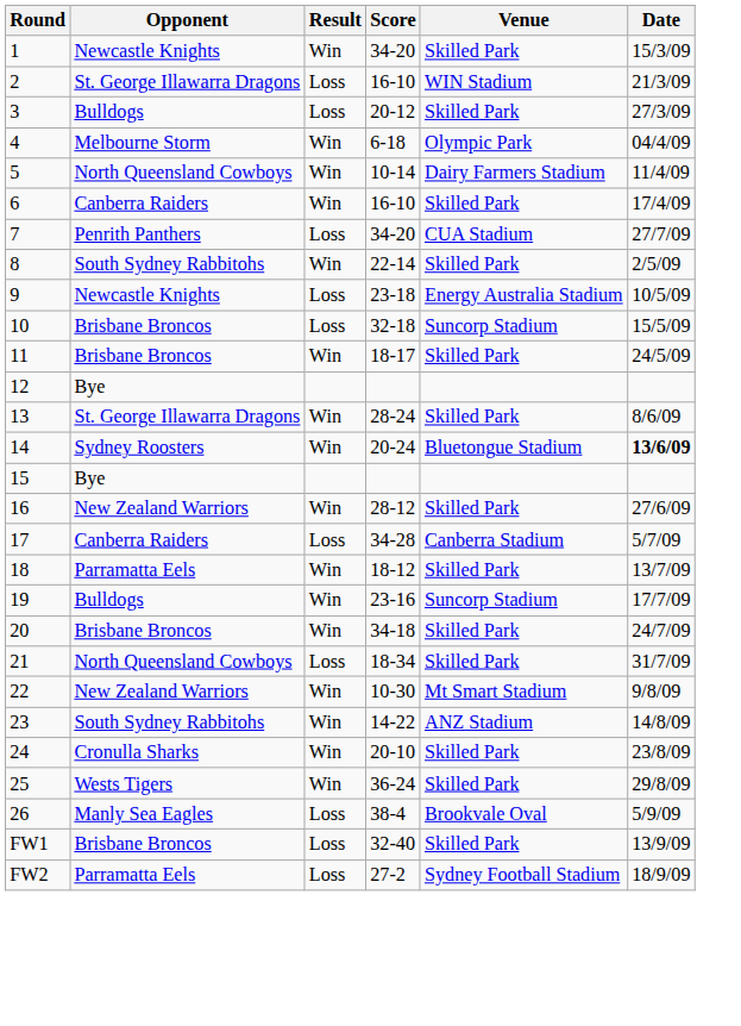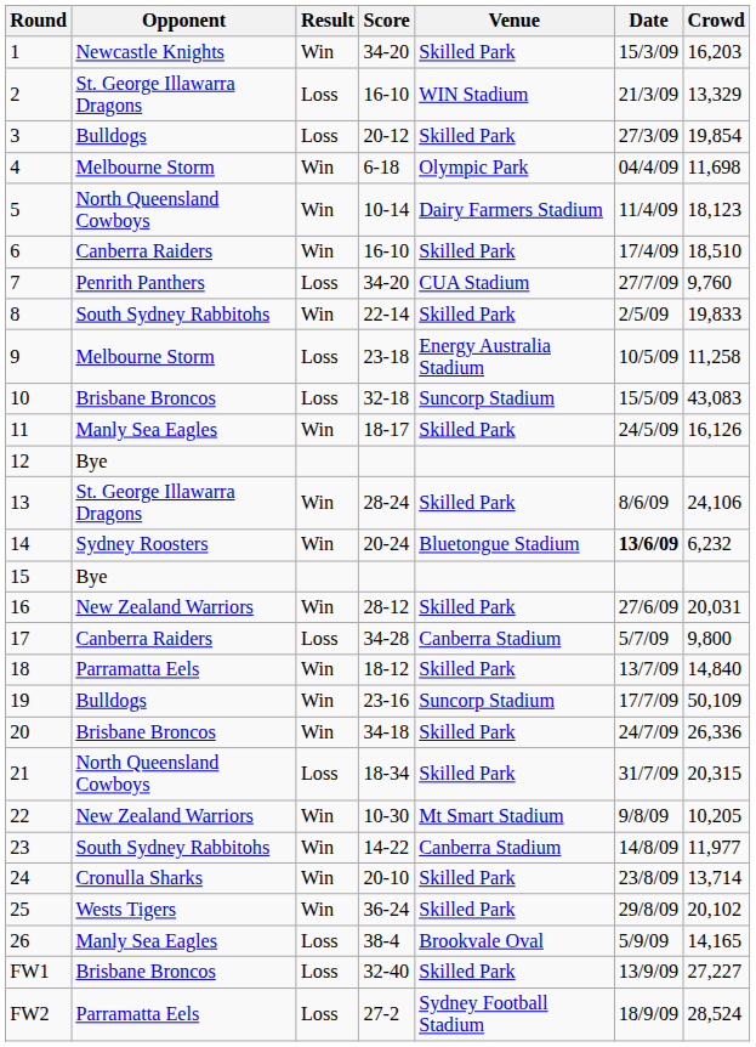 <table class="wikitable" style="text-align:left;">
 <tr>
 <th>Round</th>
 <th>Opponent</th>
 <th>Result</th>
 <th>Score</th>
 <th>Venue</th>
 <th>Date</th>
+<th>Crowd</th>
 </tr>
 <tr>
 <td>1</td>
 <td><a href='#'>Newcastle Knights</a></td>
 <td>Win</td>
 <td>34-20</td>
 <td><a href='#'>Skilled Park</a></td>
 <td>15/3/09</td>
+<td>16,203</td>
 </tr>
 <tr>
 <td>2</td>
 <td><a href='#'>St. George Illawarra Dragons</a></td>
 <td>Loss</td>
 <td>16-10</td>
 <td><a href='#'>WIN Stadium</a></td>
 <td>21/3/09</td>
+<td>13,329</td>
 </tr>
 <tr>
 <td>3</td>
 <td><a href='#'>Bulldogs</a></td>
 <td>Loss</td>
 <td>20-12</td>
 <td><a href='#'>Skilled Park</a></td>
 <td>27/3/09</td>
+<td>19,854</td>
 </tr>
 <tr>
 <td>4</td>
 <td><a href='#'>Melbourne Storm</a></td>
 <td>Win</td>
 <td>6-18</td>
 <td><a href='#'>Olympic Park</a></td>
 <td>04/4/09</td>
+<td>11,698</td>
 </tr>
 <tr>
 <td>5</td>
 <td><a href='#'>North Queensland Cowboys</a></td>
 <td>Win</td>
 <td>10-14</td>
 <td><a href='#'>Dairy Farmers Stadium</a></td>
 <td>11/4/09</td>
+<td>18,123</td>
 </tr>
 <tr>
 <td>6</td>
 <td><a href='#'>Canberra Raiders</a></td>
 <td>Win</td>
 <td>16-10</td>
 <td><a href='#'>Skilled Park</a></td>
 <td>17/4/09</td>
+<td>18,510</td>
 </tr>
 <tr>
 <td>7</td>
 <td><a href='#'>Penrith Panthers</a></td>
 <td>Loss</td>
 <td>34-20</td>
 <td><a href='#'>CUA Stadium</a></td>
 <td>27/7/09</td>
+<td>9,760</td>
 </tr>
 <tr>
 <td>8</td>
 <td><a href='#'>South Sydney Rabbitohs</a></td>
 <td>Win</td>
 <td>22-14</td>
 <td><a href='#'>Skilled Park</a></td>
 <td>2/5/09</td>
+<td>19,833</td>
 </tr>
 <tr>
 <td>9</td>
-<td><a href='#'>Newcastle Knights</a></td>
+<td><a href='#'>Melbourne Storm</a></td>
 <td>Loss</td>
 <td>23-18</td>
 <td><a href='#'>Energy Australia Stadium</a></td>
 <td>10/5/09</td>
+<td>11,258</td>
 </tr>
 <tr>
 <td>10</td>
 <td><a href='#'>Brisbane Broncos</a></td>
 <td>Loss</td>
 <td>32-18</td>
 <td><a href='#'>Suncorp Stadium</a></td>
 <td>15/5/09</td>
+<td>43,083</td>
 </tr>
 <tr>
 <td>11</td>
-<td><a href='#'>Brisbane Broncos</a></td>
+<td><a href='#'>Manly Sea Eagles</a></td>
 <td>Win</td>
 <td>18-17</td>
 <td><a href='#'>Skilled Park</a></td>
 <td>24/5/09</td>
+<td>16,126</td>
 </tr>
 <tr>
 <td>12</td>
 <td>Bye</td>
+<td></td>
 <td></td>
 <td></td>
 <td></td>
 <td></td>
 </tr>
 <tr>
 <td>13</td>
 <td><a href='#'>St. George Illawarra Dragons</a></td>
 <td>Win</td>
 <td>28-24</td>
 <td><a href='#'>Skilled Park</a></td>
 <td>8/6/09</td>
+<td>24,106</td>
 </tr>
 <tr>
 <td>14</td>
 <td><a href='#'>Sydney Roosters</a></td>
 <td>Win</td>
 <td>20-24</td>
 <td><a href='#'>Bluetongue Stadium</a></td>
 <td><strong>13/6/09</strong></td>
+<td>6,232</td>
 </tr>
 <tr>
 <td>15</td>
 <td>Bye</td>
+<td></td>
 <td></td>
 <td></td>
 <td></td>
 <td></td>
 </tr>
 <tr>
 <td>16</td>
 <td><a href='#'>New Zealand Warriors</a></td>
 <td>Win</td>
 <td>28-12</td>
 <td><a href='#'>Skilled Park</a></td>
 <td>27/6/09</td>
+<td>20,031</td>
 </tr>
 <tr>
 <td>17</td>
 <td><a href='#'>Canberra Raiders</a></td>
 <td>Loss</td>
 <td>34-28</td>
 <td><a href='#'>Canberra Stadium</a></td>
 <td>5/7/09</td>
+<td>9,800</td>
 </tr>
 <tr>
 <td>18</td>
 <td><a href='#'>Parramatta Eels</a></td>
 <td>Win</td>
 <td>18-12</td>
 <td><a href='#'>Skilled Park</a></td>
 <td>13/7/09</td>
+<td>14,840</td>
 </tr>
 <tr>
 <td>19</td>
 <td><a href='#'>Bulldogs</a></td>
 <td>Win</td>
 <td>23-16</td>
 <td><a href='#'>Suncorp Stadium</a></td>
 <td>17/7/09</td>
+<td>50,109</td>
 </tr>
 <tr>
 <td>20</td>
 <td><a href='#'>Brisbane Broncos</a></td>
 <td>Win</td>
 <td>34-18</td>
 <td><a href='#'>Skilled Park</a></td>
 <td>24/7/09</td>
+<td>26,336</td>
 </tr>
 <tr>
 <td>21</td>
 <td><a href='#'>North Queensland Cowboys</a></td>
 <td>Loss</td>
 <td>18-34</td>
 <td><a href='#'>Skilled Park</a></td>
 <td>31/7/09</td>
+<td>20,315</td>
 </tr>
 <tr>
 <td>22</td>
 <td><a href='#'>New Zealand Warriors</a></td>
 <td>Win</td>
 <td>10-30</td>
 <td><a href='#'>Mt Smart Stadium</a></td>
 <td>9/8/09</td>
+<td>10,205</td>
 </tr>
 <tr>
 <td>23</td>
 <td><a href='#'>South Sydney Rabbitohs</a></td>
 <td>Win</td>
 <td>14-22</td>
-<td><a href='#'>ANZ Stadium</a></td>
+<td><a href='#'>Canberra Stadium</a></td>
 <td>14/8/09</td>
+<td>11,977</td>
 </tr>
 <tr>
 <td>24</td>
 <td><a href='#'>Cronulla Sharks</a></td>
 <td>Win</td>
 <td>20-10</td>
 <td><a href='#'>Skilled Park</a></td>
 <td>23/8/09</td>
+<td>13,714</td>
 </tr>
 <tr>
 <td>25</td>
 <td><a href='#'>Wests Tigers</a></td>
 <td>Win</td>
 <td>36-24</td>
 <td><a href='#'>Skilled Park</a></td>
 <td>29/8/09</td>
+<td>20,102</td>
 </tr>
 <tr>
 <td>26</td>
 <td><a href='#'>Manly Sea Eagles</a></td>
 <td>Loss</td>
 <td>38-4</td>
 <td><a href='#'>Brookvale Oval</a></td>
 <td>5/9/09</td>
+<td>14,165</td>
 </tr>
 <tr>
 <td>FW1</td>
 <td><a href='#'>Brisbane Broncos</a></td>
 <td>Loss</td>
 <td>32-40</td>
 <td><a href='#'>Skilled Park</a></td>
 <td>13/9/09</td>
+<td>27,227</td>
 </tr>
 <tr>
 <td>FW2</td>
 <td><a href='#'>Parramatta Eels</a></td>
 <td>Loss</td>
 <td>27-2</td>
 <td><a href='#'>Sydney Football Stadium</a></td>
 <td>18/9/09</td>
+<td>28,524</td>
 </tr>
 </table>
